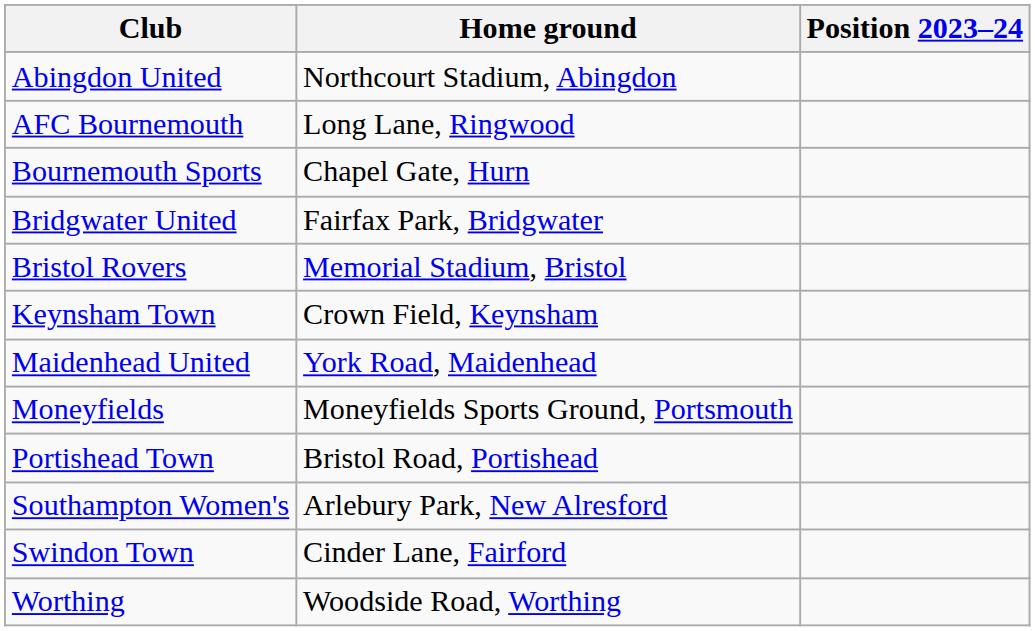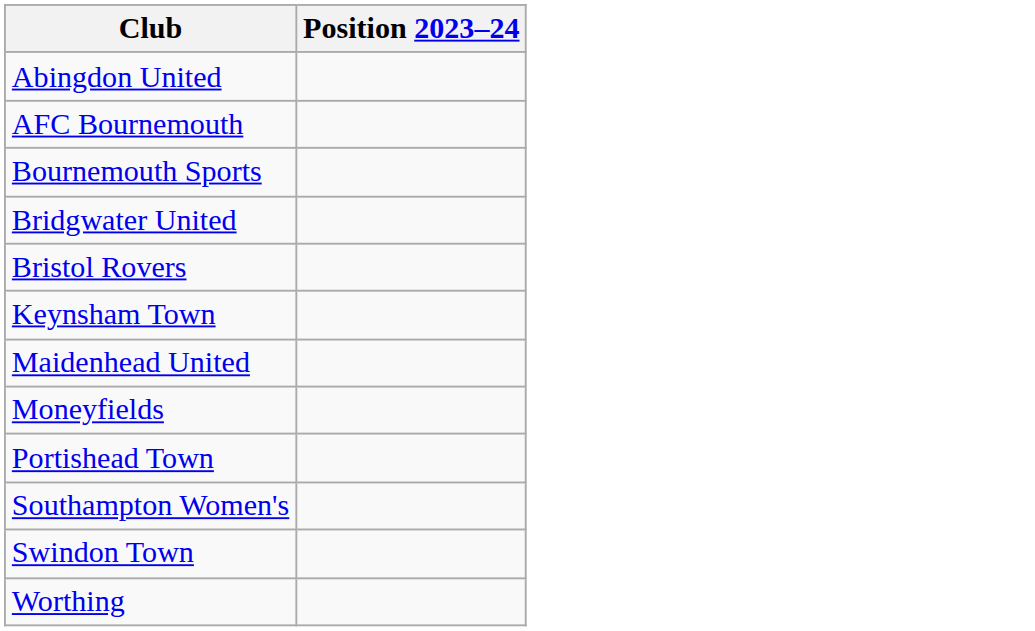 <table class="wikitable sortable" style="text-align:center;">
 <tr>
 <th>Club</th>
-<th>Home ground</th>
 <th>Position <a href='#'>2023–24</a></th>
 </tr>
 <tr>
 <td style="text-align:left;"><a href='#'>Abingdon United</a></td>
-<td style="text-align:left;">Northcourt Stadium, <a href='#'>Abingdon</a></td>
 <td></td>
 </tr>
 <tr>
 <td style="text-align:left;"><a href='#'>AFC Bournemouth</a></td>
-<td style="text-align:left;">Long Lane, <a href='#'>Ringwood</a></td>
 <td></td>
 </tr>
 <tr>
 <td style="text-align:left;"><a href='#'>Bournemouth Sports</a></td>
-<td style="text-align:left;">Chapel Gate, <a href='#'>Hurn</a></td>
 <td></td>
 </tr>
 <tr>
 <td style="text-align:left;"><a href='#'>Bridgwater United</a></td>
-<td style="text-align:left;">Fairfax Park, <a href='#'>Bridgwater</a></td>
 <td></td>
 </tr>
 <tr>
 <td style="text-align:left;"><a href='#'>Bristol Rovers</a></td>
-<td style="text-align:left;"><a href='#'>Memorial Stadium</a>, <a href='#'>Bristol</a></td>
 <td></td>
 </tr>
 <tr>
 <td style="text-align:left;"><a href='#'>Keynsham Town</a></td>
-<td style="text-align:left;">Crown Field, <a href='#'>Keynsham</a></td>
 <td></td>
 </tr>
 <tr>
 <td style="text-align:left;"><a href='#'>Maidenhead United</a></td>
-<td style="text-align:left;"><a href='#'>York Road</a>, <a href='#'>Maidenhead</a></td>
 <td></td>
 </tr>
 <tr>
 <td style="text-align:left;"><a href='#'>Moneyfields</a></td>
-<td style="text-align:left;">Moneyfields Sports Ground, <a href='#'>Portsmouth</a></td>
 <td></td>
 </tr>
 <tr>
 <td style="text-align:left;"><a href='#'>Portishead Town</a></td>
-<td style="text-align:left;">Bristol Road, <a href='#'>Portishead</a></td>
 <td></td>
 </tr>
 <tr>
 <td style="text-align:left;"><a href='#'>Southampton Women's</a></td>
-<td style="text-align:left;">Arlebury Park, <a href='#'>New Alresford</a></td>
 <td></td>
 </tr>
 <tr>
 <td style="text-align:left;"><a href='#'>Swindon Town</a></td>
-<td style="text-align:left;">Cinder Lane, <a href='#'>Fairford</a></td>
 <td></td>
 </tr>
 <tr>
 <td style="text-align:left;"><a href='#'>Worthing</a></td>
-<td style="text-align:left;">Woodside Road, <a href='#'>Worthing</a></td>
 <td></td>
 </tr>
 </table>
